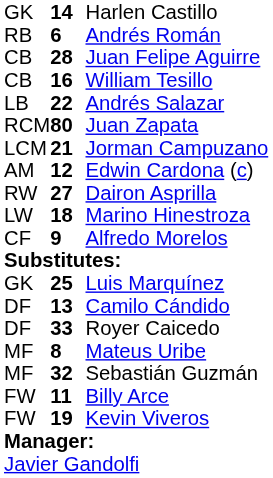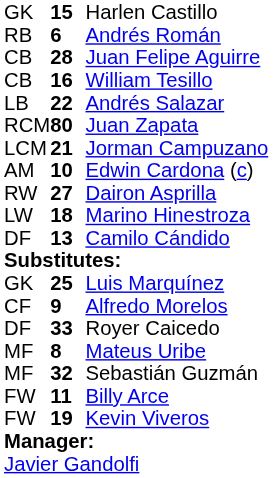 <table cellspacing="0" cellpadding="0" style="font-size:90%; margin:0.2em auto;">
 <tr>
 <th width="25"></th>
 <th width="25"></th>
 </tr>
 <tr>
 <td>GK</td>
-<td><strong>14</strong></td>
+<td><strong>15</strong></td>
 <td> Harlen Castillo</td>
 </tr>
 <tr>
 <td>RB</td>
 <td><strong>6</strong></td>
 <td> <a href='#'>Andrés Román</a></td>
 </tr>
 <tr>
 <td>CB</td>
 <td><strong>28</strong></td>
 <td> <a href='#'>Juan Felipe Aguirre</a></td>
 </tr>
 <tr>
 <td>CB</td>
 <td><strong>16</strong></td>
 <td> <a href='#'>William Tesillo</a></td>
 </tr>
 <tr>
 <td>LB</td>
 <td><strong>22</strong></td>
 <td> <a href='#'>Andrés Salazar</a></td>
 <td></td>
 <td></td>
 </tr>
 <tr>
 <td>RCM</td>
 <td><strong>80</strong></td>
 <td> <a href='#'>Juan Zapata</a></td>
 </tr>
 <tr>
 <td>LCM</td>
 <td><strong>21</strong></td>
 <td> <a href='#'>Jorman Campuzano</a></td>
 <td></td>
 <td></td>
 </tr>
 <tr>
 <td>AM</td>
-<td><strong>12</strong></td>
+<td><strong>10</strong></td>
 <td> <a href='#'>Edwin Cardona</a> (<a href='#'>c</a>)</td>
 </tr>
 <tr>
 <td>RW</td>
 <td><strong>27</strong></td>
 <td> <a href='#'>Dairon Asprilla</a></td>
 <td></td>
 <td></td>
 </tr>
 <tr>
 <td>LW</td>
 <td><strong>18</strong></td>
 <td> <a href='#'>Marino Hinestroza</a></td>
 <td></td>
 </tr>
 <tr>
-<td>CF</td>
-<td><strong>9</strong></td>
-<td> <a href='#'>Alfredo Morelos</a></td>
+<td>DF</td>
+<td><strong>13</strong></td>
+<td> <a href='#'>Camilo Cándido</a></td>
 <td></td>
 <td></td>
 </tr>
 <tr>
 <td colspan=3><strong>Substitutes:</strong></td>
 </tr>
 <tr>
 <td>GK</td>
 <td><strong>25</strong></td>
 <td> <a href='#'>Luis Marquínez</a></td>
 </tr>
 <tr>
-<td>DF</td>
-<td><strong>13</strong></td>
-<td> <a href='#'>Camilo Cándido</a></td>
+<td>CF</td>
+<td><strong>9</strong></td>
+<td> <a href='#'>Alfredo Morelos</a></td>
 <td></td>
 <td></td>
 </tr>
 <tr>
 <td>DF</td>
 <td><strong>33</strong></td>
 <td> Royer Caicedo</td>
 </tr>
 <tr>
 <td>MF</td>
 <td><strong>8</strong></td>
 <td> <a href='#'>Mateus Uribe</a></td>
 <td></td>
 <td></td>
 </tr>
 <tr>
 <td>MF</td>
 <td><strong>32</strong></td>
 <td> Sebastián Guzmán</td>
 </tr>
 <tr>
 <td>FW</td>
 <td><strong>11</strong></td>
 <td> <a href='#'>Billy Arce</a></td>
 <td></td>
 <td></td>
 </tr>
 <tr>
 <td>FW</td>
 <td><strong>19</strong></td>
 <td> <a href='#'>Kevin Viveros</a></td>
 <td></td>
 <td></td>
 </tr>
 <tr>
 <td colspan=3><strong>Manager:</strong></td>
 </tr>
 <tr>
 <td colspan="4"> <a href='#'>Javier Gandolfi</a></td>
 </tr>
 </table>
